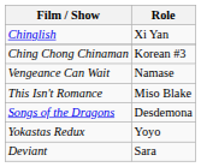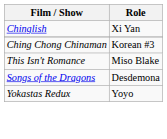 <table class="wikitable" border="1">
 <tr>
 <th>Film / Show</th>
 <th>Role</th>
 </tr>
 <tr>
 <td><em><a href='#'>Chinglish</a></em></td>
 <td>Xi Yan</td>
 </tr>
 <tr>
 </tr>
 <tr>
 <td><em>Ching Chong Chinaman</em></td>
 <td>Korean #3</td>
 </tr>
 <tr>
-<td><em>Vengeance Can Wait</em></td>
-<td>Namase</td>
-</tr>
-<tr>
 <td><em>This Isn't Romance</em></td>
 <td>Miso Blake</td>
 </tr>
 <tr>
 <td><em><a href='#'>Songs of the Dragons</a></em></td>
 <td>Desdemona</td>
 </tr>
 <tr>
 <td><em>Yokastas Redux</em></td>
 <td>Yoyo</td>
 </tr>
-<tr>
-<td><em>Deviant</em></td>
-<td>Sara</td>
-</tr>
 </table>
